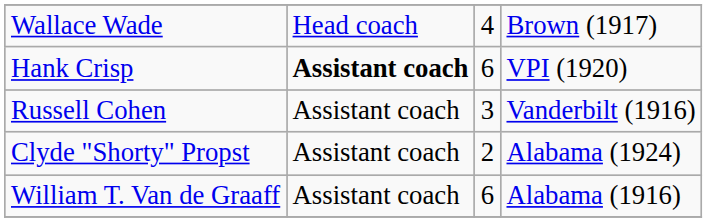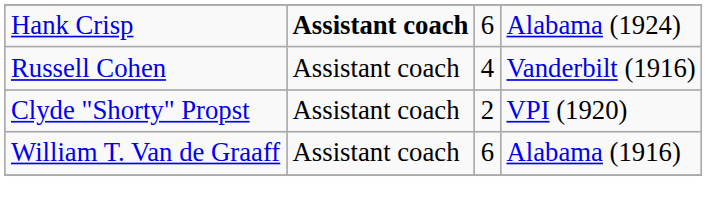 <table class="wikitable">
 <tr>
-</tr>
-<tr>
-<td><a href='#'>Wallace Wade</a></td>
-<td><a href='#'>Head coach</a></td>
-<td align=center>4</td>
-<td><a href='#'>Brown</a> (1917)</td>
 </tr>
 <tr>
 <td><a href='#'>Hank Crisp</a></td>
 <td><strong>Assistant coach</strong></td>
 <td align=center>6</td>
-<td><a href='#'>VPI</a> (1920)</td>
+<td><a href='#'>Alabama</a> (1924)</td>
 </tr>
 <tr>
 <td><a href='#'>Russell Cohen</a></td>
 <td>Assistant coach</td>
-<td align=center>3</td>
+<td align=center>4</td>
 <td><a href='#'>Vanderbilt</a> (1916)</td>
 </tr>
 <tr>
 <td><a href='#'>Clyde "Shorty" Propst</a></td>
 <td>Assistant coach</td>
 <td align=center>2</td>
-<td><a href='#'>Alabama</a> (1924)</td>
+<td><a href='#'>VPI</a> (1920)</td>
 </tr>
 <tr>
 <td><a href='#'>William T. Van de Graaff</a></td>
 <td>Assistant coach</td>
 <td align=center>6</td>
 <td><a href='#'>Alabama</a> (1916)</td>
 </tr>
 <tr>
 </tr>
 </table>
